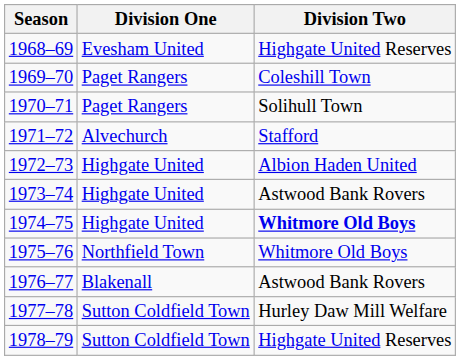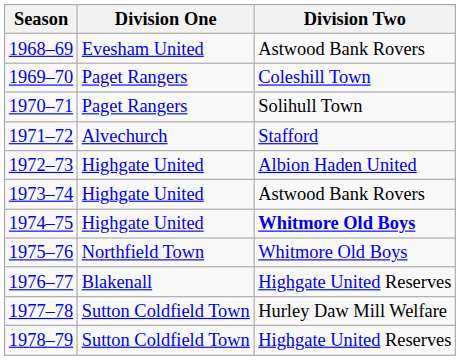 <table class="wikitable" style="text-align: left">
 <tr>
 <th>Season</th>
 <th>Division One</th>
 <th>Division Two</th>
 </tr>
 <tr>
 <td><a href='#'>1968–69</a></td>
 <td><a href='#'>Evesham United</a></td>
-<td><a href='#'>Highgate United</a> Reserves</td>
+<td>Astwood Bank Rovers</td>
 </tr>
 <tr>
 <td><a href='#'>1969–70</a></td>
 <td><a href='#'>Paget Rangers</a></td>
 <td><a href='#'>Coleshill Town</a></td>
 </tr>
 <tr>
 <td><a href='#'>1970–71</a></td>
 <td><a href='#'>Paget Rangers</a></td>
 <td>Solihull Town</td>
 </tr>
 <tr>
 <td><a href='#'>1971–72</a></td>
 <td><a href='#'>Alvechurch</a></td>
 <td><a href='#'>Stafford</a></td>
 </tr>
 <tr>
 <td><a href='#'>1972–73</a></td>
 <td><a href='#'>Highgate United</a></td>
 <td><a href='#'>Albion Haden United</a></td>
 </tr>
 <tr>
 <td><a href='#'>1973–74</a></td>
 <td><a href='#'>Highgate United</a></td>
 <td>Astwood Bank Rovers</td>
 </tr>
 <tr>
 <td><a href='#'>1974–75</a></td>
 <td><a href='#'>Highgate United</a></td>
 <td><strong><a href='#'>Whitmore Old Boys</a></strong></td>
 </tr>
 <tr>
 <td><a href='#'>1975–76</a></td>
 <td><a href='#'>Northfield Town</a></td>
 <td><a href='#'>Whitmore Old Boys</a></td>
 </tr>
 <tr>
 <td><a href='#'>1976–77</a></td>
 <td><a href='#'>Blakenall</a></td>
-<td>Astwood Bank Rovers</td>
+<td><a href='#'>Highgate United</a> Reserves</td>
 </tr>
 <tr>
 <td><a href='#'>1977–78</a></td>
 <td><a href='#'>Sutton Coldfield Town</a></td>
 <td>Hurley Daw Mill Welfare</td>
 </tr>
 <tr>
 <td><a href='#'>1978–79</a></td>
 <td><a href='#'>Sutton Coldfield Town</a></td>
 <td><a href='#'>Highgate United</a> Reserves</td>
 </tr>
 </table>
